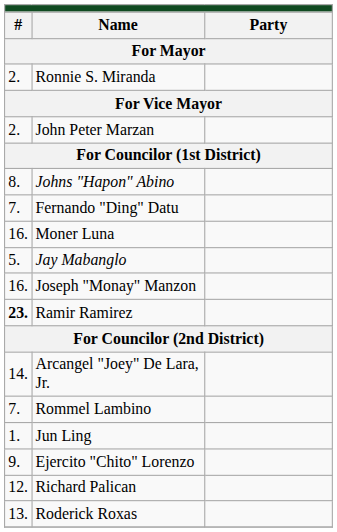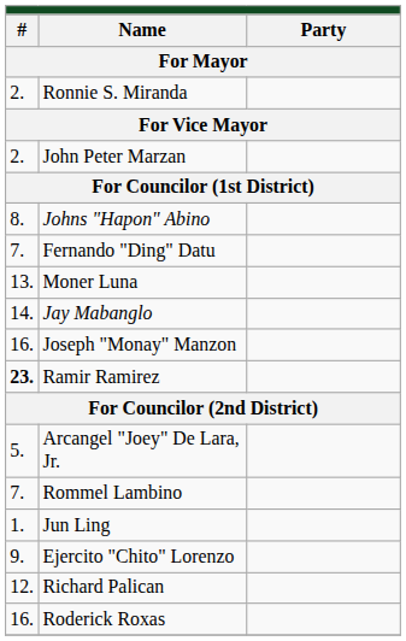 <table class=wikitable style="font-size:90%">
 <tr>
 <td colspan="4" bgcolor="104a21"></td>
 </tr>
 <tr>
 <th>#</th>
 <th width=150px>Name</th>
 <th colspan=2 width=110px>Party</th>
 </tr>
 <tr>
 <th colspan="4">For Mayor</th>
 </tr>
 <tr>
 <td>2.</td>
 <td>Ronnie S. Miranda</td>
 <td></td>
 </tr>
 <tr>
 <th colspan="4">For Vice Mayor</th>
 </tr>
 <tr>
 <td>2.</td>
 <td>John Peter Marzan</td>
 <td></td>
 </tr>
 <tr>
 <th colspan="4">For Councilor (1st District)</th>
 </tr>
 <tr>
 <td>8.</td>
 <td><em>Johns "Hapon" Abino</em></td>
 <td></td>
 </tr>
 <tr>
 <td>7.</td>
 <td>Fernando "Ding" Datu</td>
 <td></td>
 </tr>
 <tr>
-<td>16.</td>
+<td>13.</td>
 <td>Moner Luna</td>
 <td></td>
 </tr>
 <tr>
-<td>5.</td>
+<td>14.</td>
 <td><em>Jay Mabanglo</em></td>
 <td></td>
 </tr>
 <tr>
 <td>16.</td>
 <td>Joseph "Monay" Manzon</td>
 <td></td>
 </tr>
 <tr>
 <td><strong>23.</strong></td>
 <td>Ramir Ramirez</td>
 <td></td>
 </tr>
 <tr>
 <th colspan="4">For Councilor (2nd District)</th>
 </tr>
 <tr>
-<td>14.</td>
+<td>5.</td>
 <td>Arcangel "Joey" De Lara, Jr.</td>
 <td></td>
 </tr>
 <tr>
 <td>7.</td>
 <td>Rommel Lambino</td>
 <td></td>
 </tr>
 <tr>
 <td>1.</td>
 <td>Jun Ling</td>
 <td></td>
 </tr>
 <tr>
 <td>9.</td>
 <td>Ejercito "Chito" Lorenzo</td>
 <td></td>
 </tr>
 <tr>
 <td>12.</td>
 <td>Richard Palican</td>
 <td></td>
 </tr>
 <tr>
-<td>13.</td>
+<td>16.</td>
 <td>Roderick Roxas</td>
 <td></td>
 </tr>
 <tr>
 </tr>
 </table>
